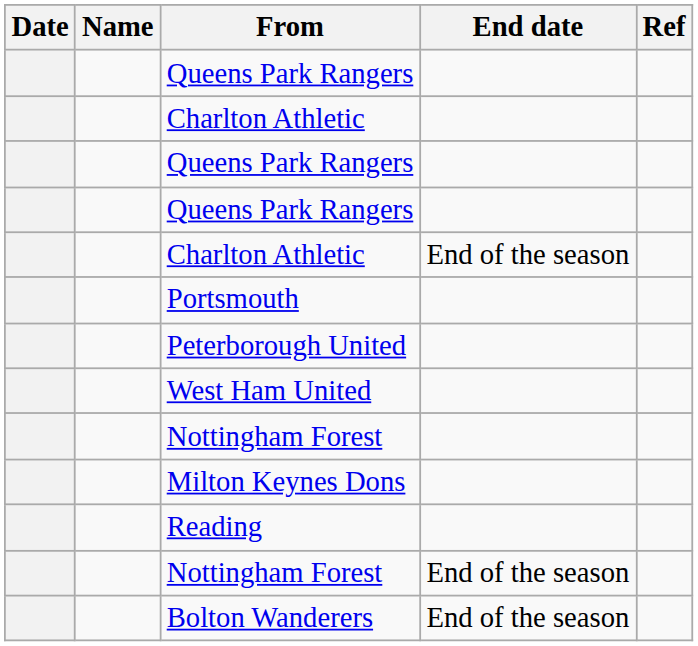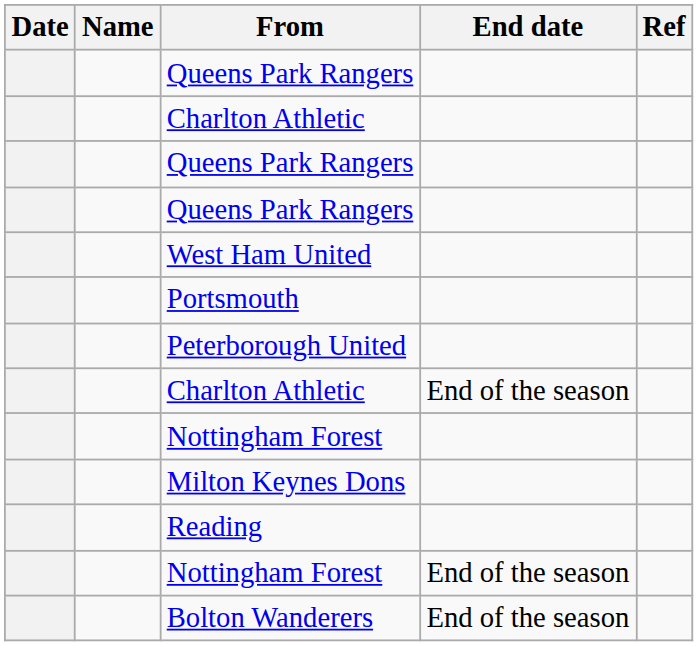 <table class="wikitable sortable plainrowheaders">
 <tr>
 <th scope=col>Date</th>
 <th scope=col>Name</th>
 <th scope=col>From</th>
 <th scope=col>End date</th>
 <th scope=col class=unsortable>Ref</th>
 </tr>
 <tr>
 <th scope=row></th>
 <td></td>
 <td><a href='#'>Queens Park Rangers</a></td>
 <td></td>
 <td style="text-align:center;"></td>
 </tr>
 <tr>
 <th scope=row></th>
 <td></td>
 <td><a href='#'>Charlton Athletic</a></td>
 <td></td>
 <td style="text-align:center;"></td>
 </tr>
 <tr>
 <th scope=row></th>
 <td></td>
 <td><a href='#'>Queens Park Rangers</a></td>
 <td></td>
 <td style="text-align:center;"></td>
 </tr>
 <tr>
 <th scope=row></th>
 <td></td>
 <td><a href='#'>Queens Park Rangers</a></td>
 <td></td>
 <td style="text-align:center;"></td>
 </tr>
 <tr>
 <th scope=row></th>
 <td></td>
-<td><a href='#'>Charlton Athletic</a></td>
-<td>End of the season</td>
+<td><a href='#'>West Ham United</a></td>
+<td></td>
 <td style="text-align:center;"></td>
 </tr>
 <tr>
 <th scope=row></th>
 <td></td>
 <td><a href='#'>Portsmouth</a></td>
 <td></td>
 <td style="text-align:center;"></td>
 </tr>
 <tr>
 <th scope=row></th>
 <td></td>
 <td><a href='#'>Peterborough United</a></td>
 <td></td>
 <td style="text-align:center;"></td>
 </tr>
 <tr>
 <th scope=row></th>
 <td></td>
-<td><a href='#'>West Ham United</a></td>
-<td></td>
+<td><a href='#'>Charlton Athletic</a></td>
+<td>End of the season</td>
 <td style="text-align:center;"></td>
 </tr>
 <tr>
 <th scope=row></th>
 <td></td>
 <td><a href='#'>Nottingham Forest</a></td>
 <td></td>
 <td style="text-align:center;"></td>
 </tr>
 <tr>
 <th scope=row></th>
 <td></td>
 <td><a href='#'>Milton Keynes Dons</a></td>
 <td></td>
 <td style="text-align:center;"></td>
 </tr>
 <tr>
 <th scope=row></th>
 <td></td>
 <td><a href='#'>Reading</a></td>
 <td></td>
 <td style="text-align:center;"></td>
 </tr>
 <tr>
 <th scope=row></th>
 <td></td>
 <td><a href='#'>Nottingham Forest</a></td>
 <td>End of the season</td>
 <td style="text-align:center;"></td>
 </tr>
 <tr>
 <th scope=row></th>
 <td></td>
 <td><a href='#'>Bolton Wanderers</a></td>
 <td>End of the season</td>
 <td style="text-align:center;"></td>
 </tr>
 </table>
